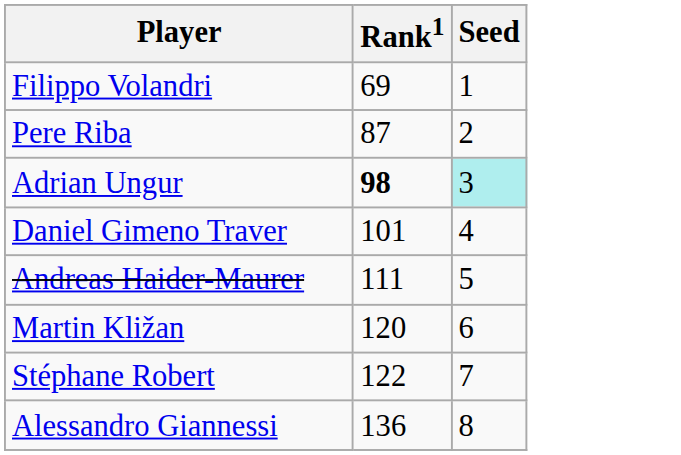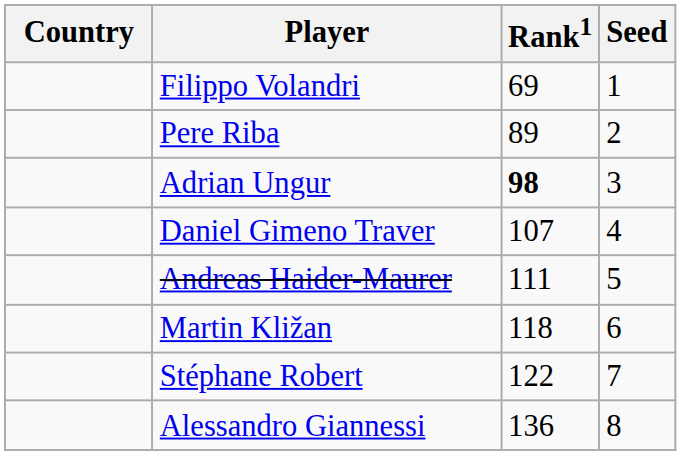 <table class="sortable wikitable">
 <tr>
+<th width="70">Country</th>
 <th width="175">Player</th>
 <th>Rank<sup>1</sup></th>
 <th>Seed</th>
 </tr>
 <tr>
+<td></td>
 <td><a href='#'>Filippo Volandri</a></td>
 <td>69</td>
 <td>1</td>
 </tr>
 <tr>
+<td></td>
 <td><a href='#'>Pere Riba</a></td>
-<td>87</td>
+<td>89</td>
 <td>2</td>
 </tr>
 <tr>
+<td></td>
 <td><a href='#'>Adrian Ungur</a></td>
 <td><strong>98</strong></td>
-<td style="background: paleturquoise;">3</td>
+<td>3</td>
 </tr>
 <tr>
+<td></td>
 <td><a href='#'>Daniel Gimeno Traver</a></td>
-<td>101</td>
+<td>107</td>
 <td>4</td>
 </tr>
 <tr>
+<td></td>
 <td><s><a href='#'>Andreas Haider-Maurer</a></s></td>
 <td>111</td>
 <td>5</td>
 </tr>
 <tr>
+<td></td>
 <td><a href='#'>Martin Kližan</a></td>
-<td>120</td>
+<td>118</td>
 <td>6</td>
 </tr>
 <tr>
+<td></td>
 <td><a href='#'>Stéphane Robert</a></td>
 <td>122</td>
 <td>7</td>
 </tr>
 <tr>
+<td></td>
 <td><a href='#'>Alessandro Giannessi</a></td>
 <td>136</td>
 <td>8</td>
 </tr>
 </table>
